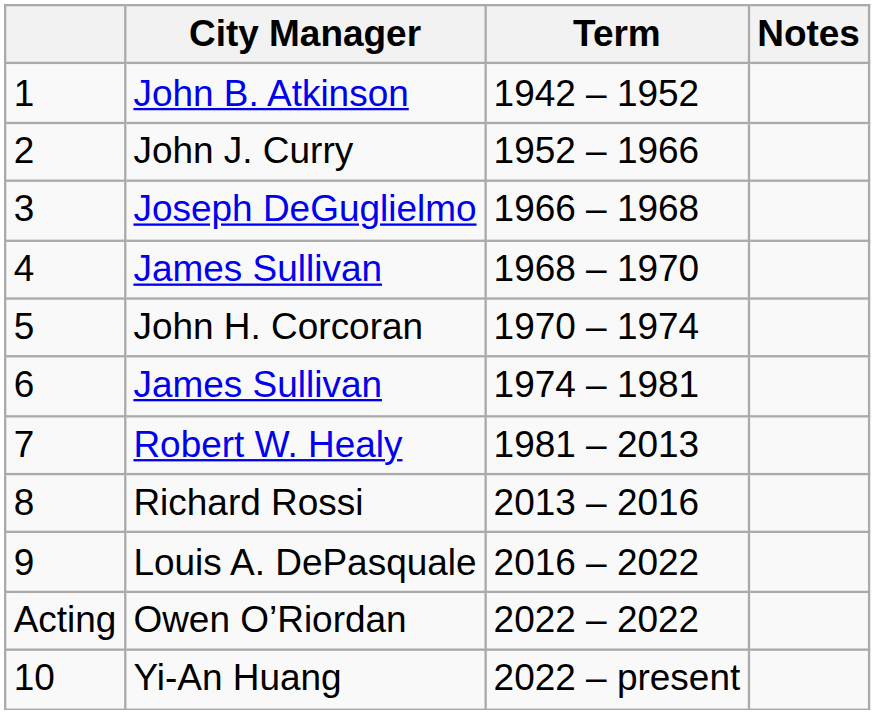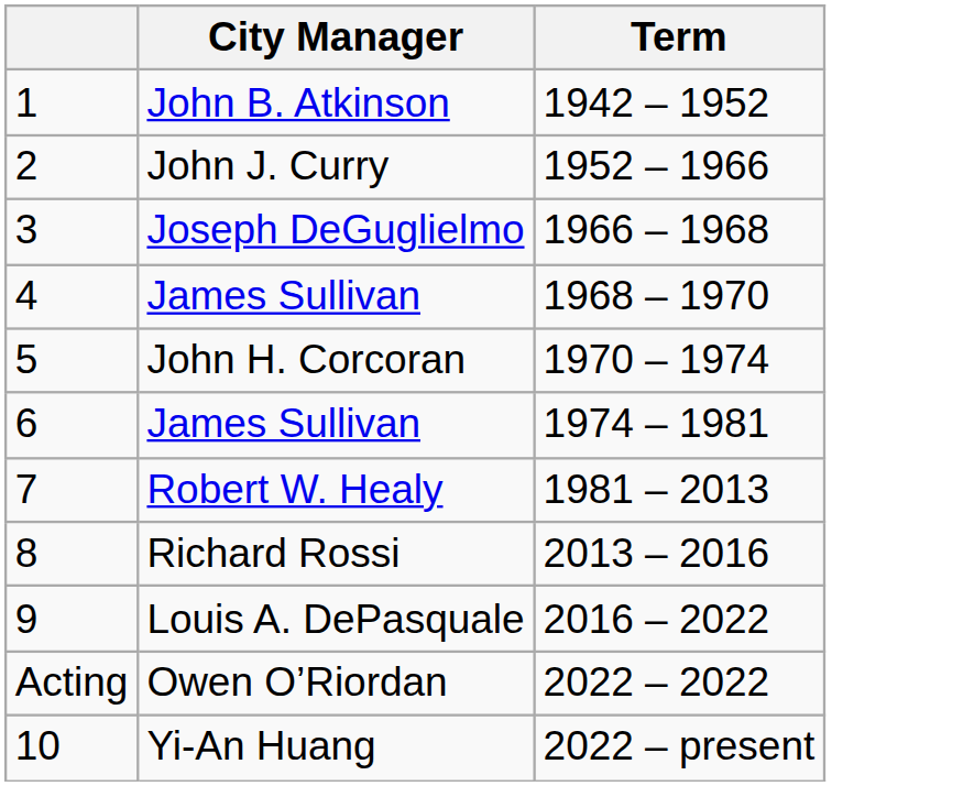 <table class="wikitable">
 <tr>
 <th></th>
 <th>City Manager</th>
 <th>Term</th>
-<th>Notes</th>
 </tr>
 <tr>
 <td>1</td>
 <td><a href='#'>John B. Atkinson</a></td>
 <td>1942 – 1952</td>
-<td></td>
 </tr>
 <tr>
 <td>2</td>
 <td>John J. Curry</td>
 <td>1952 – 1966</td>
-<td></td>
 </tr>
 <tr>
 <td>3</td>
 <td><a href='#'>Joseph DeGuglielmo</a></td>
 <td>1966 – 1968</td>
-<td></td>
 </tr>
 <tr>
 <td>4</td>
 <td><a href='#'>James Sullivan</a></td>
 <td>1968 – 1970</td>
-<td></td>
 </tr>
 <tr>
 <td>5</td>
 <td>John H. Corcoran</td>
 <td>1970 – 1974</td>
-<td></td>
 </tr>
 <tr>
 <td>6</td>
 <td><a href='#'>James Sullivan</a></td>
 <td>1974 – 1981</td>
-<td></td>
 </tr>
 <tr>
 <td>7</td>
 <td><a href='#'>Robert W. Healy</a></td>
 <td>1981 – 2013</td>
-<td></td>
 </tr>
 <tr>
 <td>8</td>
 <td>Richard Rossi</td>
 <td>2013 – 2016</td>
-<td></td>
 </tr>
 <tr>
 <td>9</td>
 <td>Louis A. DePasquale</td>
 <td>2016 – 2022</td>
-<td></td>
 </tr>
 <tr>
 <td>Acting</td>
 <td>Owen O’Riordan</td>
 <td>2022 – 2022</td>
-<td></td>
 </tr>
 <tr>
 <td>10</td>
 <td>Yi-An Huang</td>
 <td>2022 – present</td>
-<td></td>
 </tr>
 </table>
